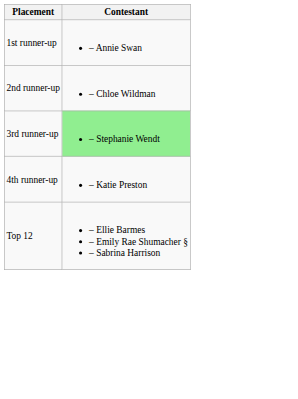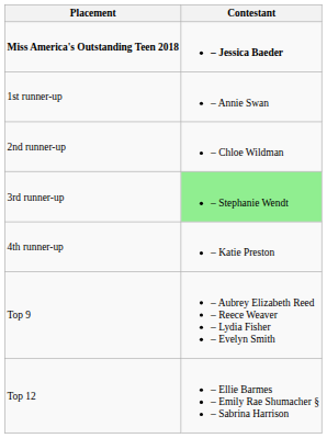 <table class="wikitable sortable" style="font-size: 95%;">
 <tr>
 <th>Placement</th>
 <th>Contestant</th>
+</tr>
+<tr>
+<td><strong>Miss America's Outstanding Teen 2018</strong></td>
+<td><br><ul><li><strong> – Jessica Baeder</strong></li></ul></td>
 </tr>
 <tr>
 <td>1st runner-up</td>
 <td><br><ul><li> – Annie Swan</li></ul></td>
 </tr>
 <tr>
 <td>2nd runner-up</td>
 <td><br><ul><li> – Chloe Wildman</li></ul></td>
 </tr>
 <tr>
 <td>3rd runner-up</td>
 <td style="background: lightgreen;"><br><ul><li> – Stephanie Wendt</li></ul></td>
 </tr>
 <tr>
 <td>4th runner-up</td>
 <td><br><ul><li> – Katie Preston</li></ul></td>
 </tr>
 <tr>
+<td>Top 9</td>
+<td><br><ul><li> – Aubrey Elizabeth Reed</li><li> – Reece Weaver</li><li> – Lydia Fisher</li><li> – Evelyn Smith</li></ul></td>
+</tr>
+<tr>
 <td>Top 12</td>
 <td><br><ul><li> – Ellie Barmes</li><li> – Emily Rae Shumacher §</li><li> – Sabrina Harrison</li></ul></td>
 </tr>
 </table>
